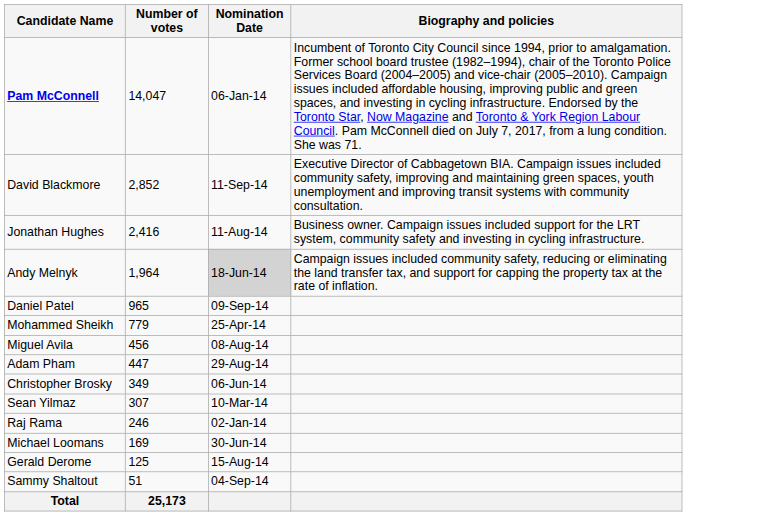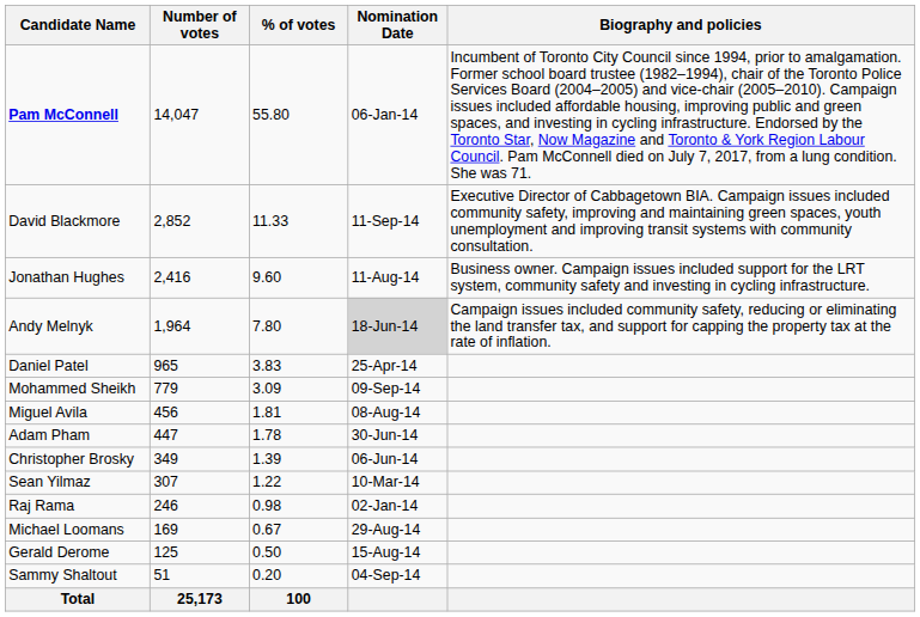 <table class="wikitable">
 <tr>
 <th scope="col" style="width: 150px;">Candidate Name</th>
 <th scope="col" style="width: 100px;">Number of votes</th>
+<th scope="col" style="width: 100px;">% of votes</th>
 <th scope="col" style="width: 100px;">Nomination Date</th>
 <th scope="col" style="width: 500px;">Biography and policies</th>
 </tr>
 <tr>
 <td><strong><a href='#'>Pam McConnell</a></strong></td>
 <td>14,047</td>
+<td>55.80</td>
 <td>06-Jan-14</td>
 <td>Incumbent of Toronto City Council since 1994, prior to amalgamation. Former school board trustee (1982–1994), chair of the Toronto Police Services Board (2004–2005) and vice-chair (2005–2010). Campaign issues included affordable housing, improving public and green spaces, and investing in cycling infrastructure. Endorsed by the <a href='#'>Toronto Star</a>, <a href='#'>Now Magazine</a> and <a href='#'>Toronto & York Region Labour Council</a>. Pam McConnell died on July 7, 2017, from a lung condition. She was 71.</td>
 </tr>
 <tr>
 <td>David Blackmore</td>
 <td>2,852</td>
+<td>11.33</td>
 <td>11-Sep-14</td>
 <td>Executive Director of Cabbagetown BIA. Campaign issues included community safety, improving and maintaining green spaces, youth unemployment and improving transit systems with community consultation.</td>
 </tr>
 <tr>
 <td>Jonathan Hughes</td>
 <td>2,416</td>
+<td>9.60</td>
 <td>11-Aug-14</td>
 <td>Business owner. Campaign issues included support for the LRT system, community safety and investing in cycling infrastructure.</td>
 </tr>
 <tr>
 <td>Andy Melnyk</td>
 <td>1,964</td>
+<td>7.80</td>
 <td style="background: lightgrey;">18-Jun-14</td>
 <td>Campaign issues included community safety, reducing or eliminating the land transfer tax, and support for capping the property tax at the rate of inflation.</td>
 </tr>
 <tr>
 <td>Daniel Patel</td>
 <td>965</td>
-<td>09-Sep-14</td>
+<td>3.83</td>
+<td>25-Apr-14</td>
 <td></td>
 </tr>
 <tr>
 <td>Mohammed Sheikh</td>
 <td>779</td>
-<td>25-Apr-14</td>
+<td>3.09</td>
+<td>09-Sep-14</td>
 <td></td>
 </tr>
 <tr>
 <td>Miguel Avila</td>
 <td>456</td>
+<td>1.81</td>
 <td>08-Aug-14</td>
 <td></td>
 </tr>
 <tr>
 <td>Adam Pham</td>
 <td>447</td>
-<td>29-Aug-14</td>
+<td>1.78</td>
+<td>30-Jun-14</td>
 <td></td>
 </tr>
 <tr>
 <td>Christopher Brosky</td>
 <td>349</td>
+<td>1.39</td>
 <td>06-Jun-14</td>
 <td></td>
 </tr>
 <tr>
 <td>Sean Yilmaz</td>
 <td>307</td>
+<td>1.22</td>
 <td>10-Mar-14</td>
 <td></td>
 </tr>
 <tr>
 <td>Raj Rama</td>
 <td>246</td>
+<td>0.98</td>
 <td>02-Jan-14</td>
 <td></td>
 </tr>
 <tr>
 <td>Michael Loomans</td>
 <td>169</td>
-<td>30-Jun-14</td>
+<td>0.67</td>
+<td>29-Aug-14</td>
 <td></td>
 </tr>
 <tr>
 <td>Gerald Derome</td>
 <td>125</td>
+<td>0.50</td>
 <td>15-Aug-14</td>
 <td></td>
 </tr>
 <tr>
 <td>Sammy Shaltout</td>
 <td>51</td>
+<td>0.20</td>
 <td>04-Sep-14</td>
 <td></td>
 </tr>
 <tr>
 <th>Total</th>
 <th>25,173</th>
+<th>100</th>
 <th></th>
 <th></th>
 </tr>
 </table>
